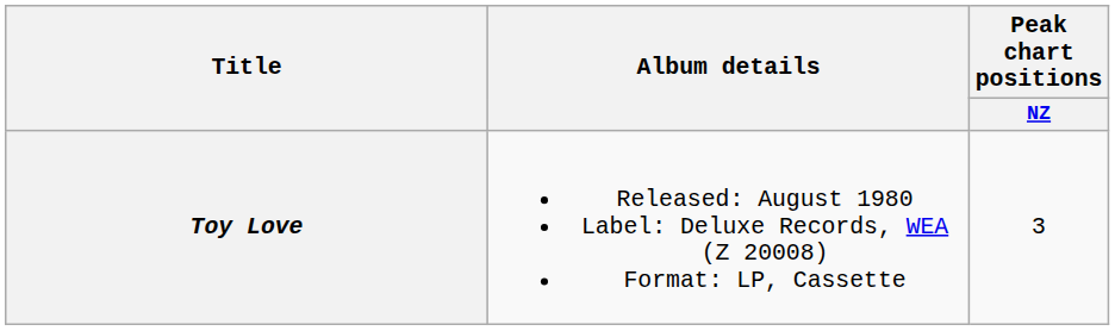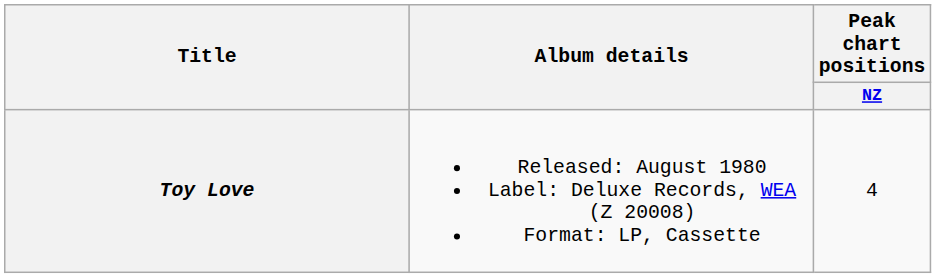 <table class="wikitable plainrowheaders" style="text-align:center;" border="1">
 <tr>
 <th scope="col" rowspan="2" style="width:20em;">Title</th>
 <th scope="col" rowspan="2" style="width:20em;">Album details</th>
 <th scope="col" colspan="1">Peak chart<br>positions</th>
 </tr>
 <tr>
 <th style="width:3em;font-size:85%"><a href='#'>NZ</a><br></th>
 </tr>
 <tr>
 <th scope="row"><em>Toy Love</em></th>
 <td><br><ul><li>Released: August 1980</li><li>Label: Deluxe Records, <a href='#'>WEA</a> (Z 20008)</li><li>Format: LP, Cassette</li></ul></td>
-<td>3</td>
+<td>4</td>
 </tr>
 </table>
